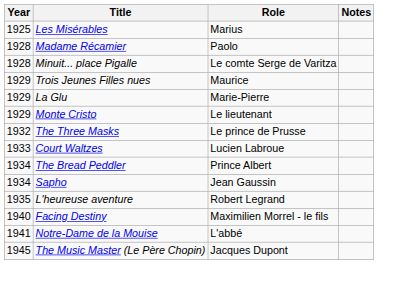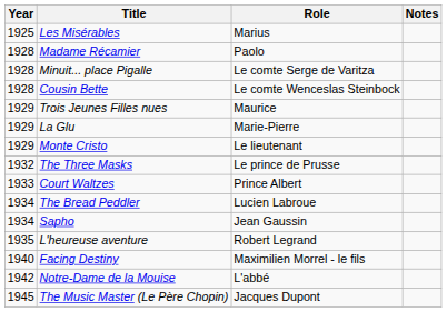 <table class="wikitable">
 <tr>
 <th>Year</th>
 <th>Title</th>
 <th>Role</th>
 <th>Notes</th>
 </tr>
 <tr>
 <td>1925</td>
 <td><em><a href='#'>Les Misérables</a></em></td>
 <td>Marius</td>
 <td></td>
 </tr>
 <tr>
 <td>1928</td>
 <td><em><a href='#'>Madame Récamier</a></em></td>
 <td>Paolo</td>
 <td></td>
 </tr>
 <tr>
 <td>1928</td>
 <td><em>Minuit... place Pigalle</em></td>
 <td>Le comte Serge de Varitza</td>
+<td></td>
+</tr>
+<tr>
+<td>1928</td>
+<td><em><a href='#'>Cousin Bette</a></em></td>
+<td>Le comte Wenceslas Steinbock</td>
 <td></td>
 </tr>
 <tr>
 <td>1929</td>
 <td><em>Trois Jeunes Filles nues</em></td>
 <td>Maurice</td>
 <td></td>
 </tr>
 <tr>
 <td>1929</td>
 <td><em>La Glu</em></td>
 <td>Marie-Pierre</td>
 <td></td>
 </tr>
 <tr>
 <td>1929</td>
 <td><em><a href='#'>Monte Cristo</a></em></td>
 <td>Le lieutenant</td>
 <td></td>
 </tr>
 <tr>
 <td>1932</td>
 <td><em><a href='#'>The Three Masks</a></em></td>
 <td>Le prince de Prusse</td>
 <td></td>
 </tr>
 <tr>
 <td>1933</td>
 <td><em><a href='#'>Court Waltzes</a></em></td>
-<td>Lucien Labroue</td>
+<td>Prince Albert</td>
 <td></td>
 </tr>
 <tr>
 <td>1934</td>
 <td><em><a href='#'>The Bread Peddler</a></em></td>
-<td>Prince Albert</td>
+<td>Lucien Labroue</td>
 <td></td>
 </tr>
 <tr>
 <td>1934</td>
 <td><em><a href='#'>Sapho</a></em></td>
 <td>Jean Gaussin</td>
 <td></td>
 </tr>
 <tr>
 <td>1935</td>
 <td><em>L'heureuse aventure</em></td>
 <td>Robert Legrand</td>
 <td></td>
 </tr>
 <tr>
 <td>1940</td>
 <td><em><a href='#'>Facing Destiny</a></em></td>
 <td>Maximilien Morrel - le fils</td>
 <td></td>
 </tr>
 <tr>
-<td>1941</td>
+<td>1942</td>
 <td><em><a href='#'>Notre-Dame de la Mouise</a></em></td>
 <td>L'abbé</td>
 <td></td>
 </tr>
 <tr>
 <td>1945</td>
 <td><em><a href='#'>The Music Master</a> (Le Père Chopin)</em></td>
 <td>Jacques Dupont</td>
 <td></td>
 </tr>
 </table>
